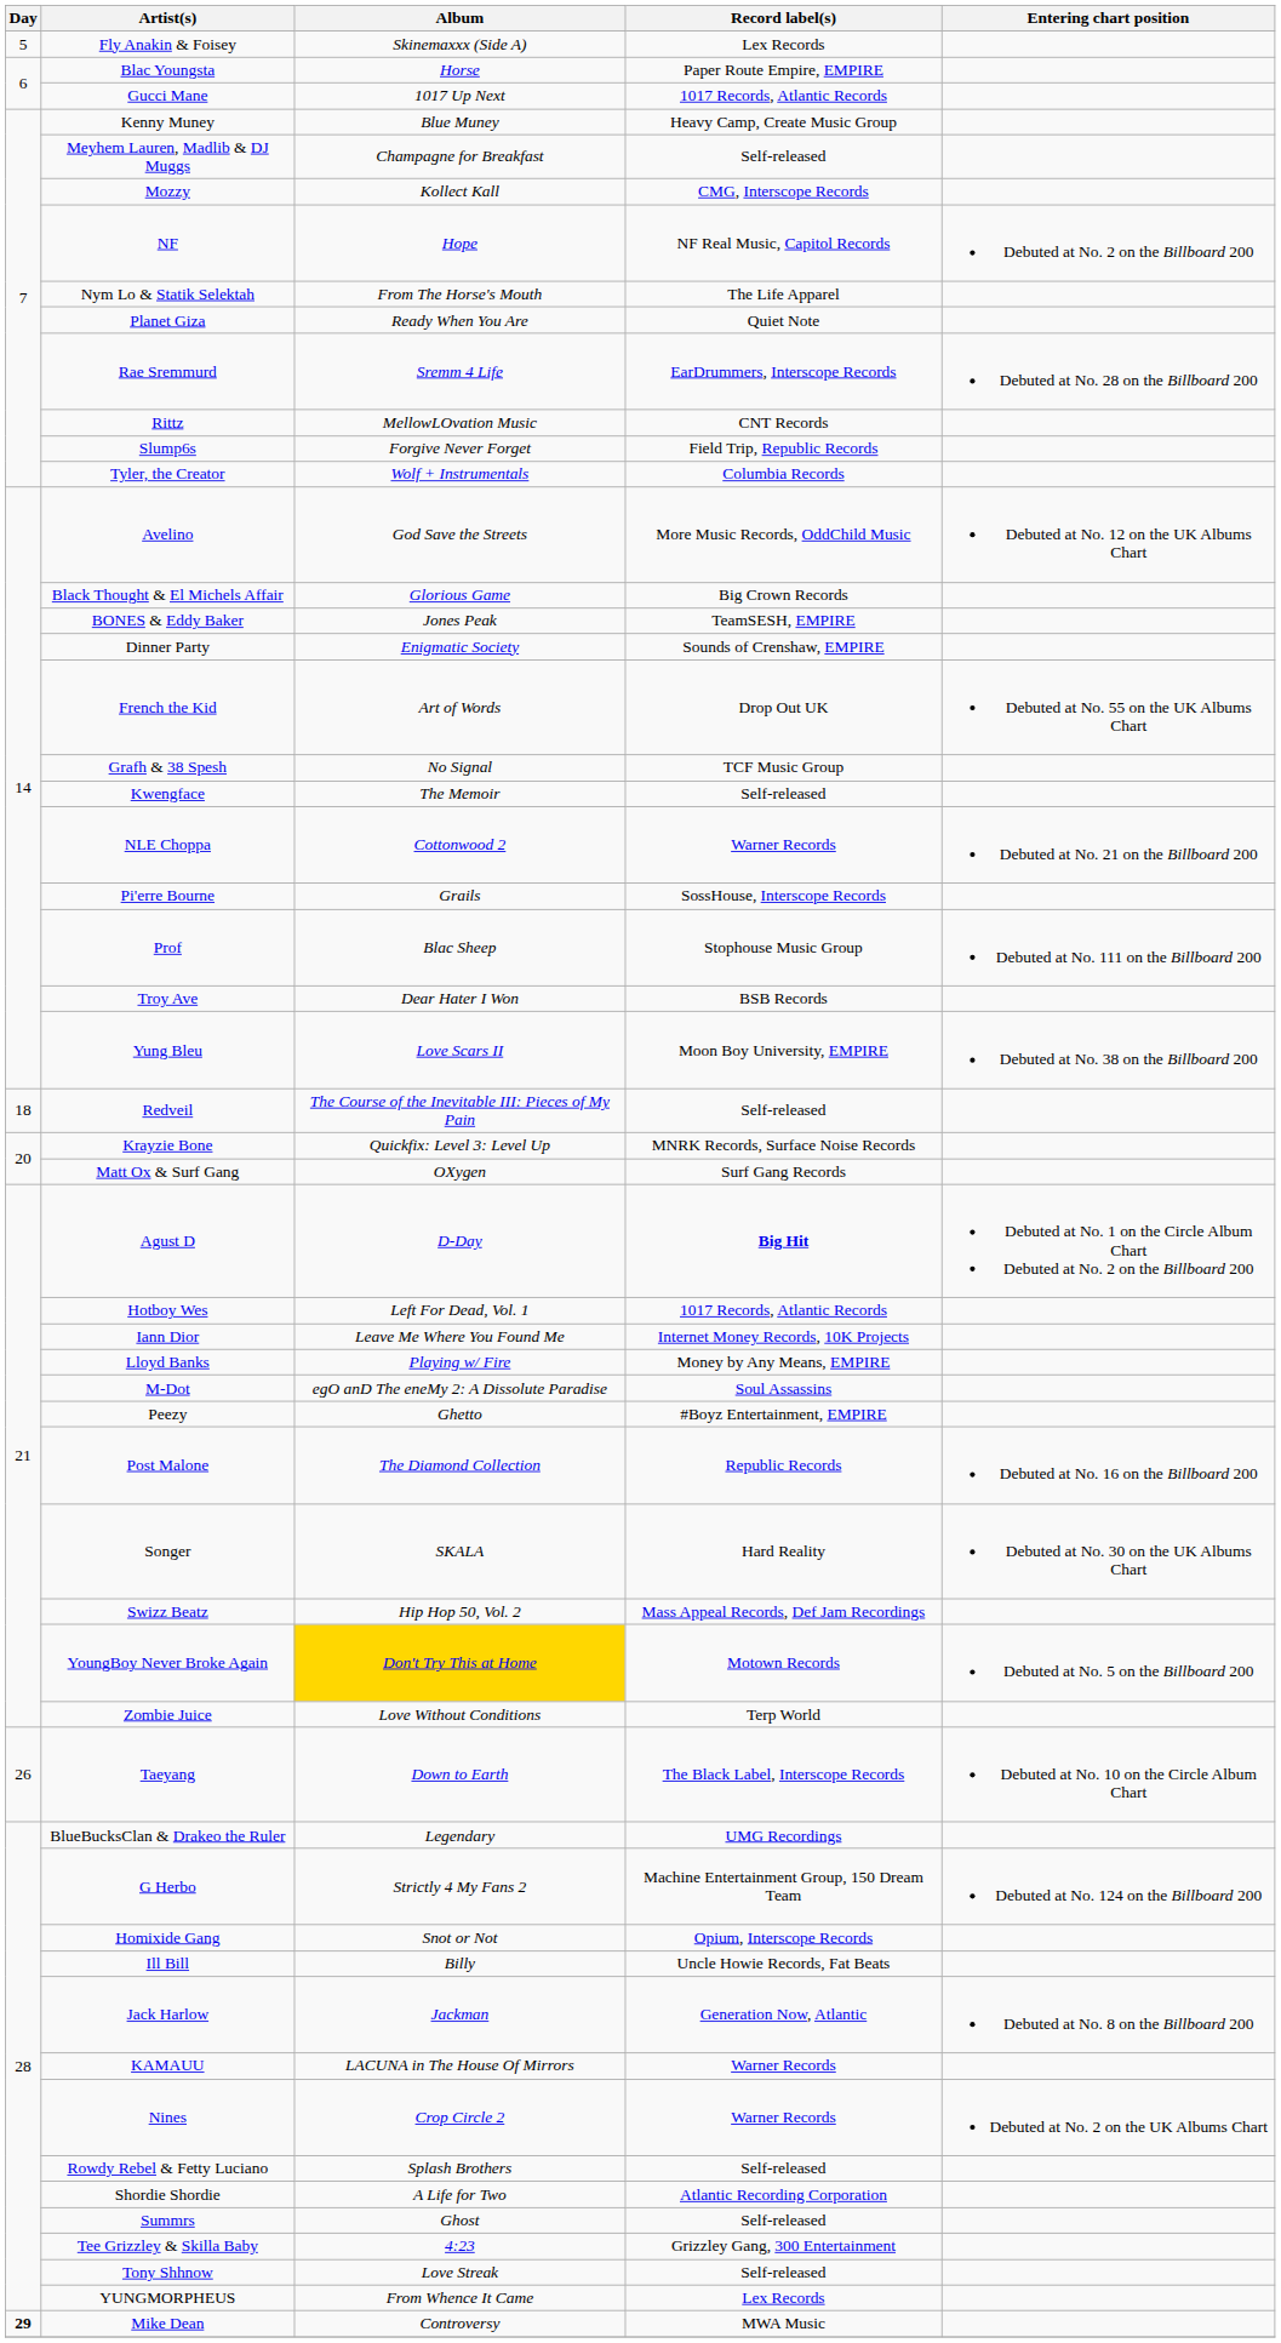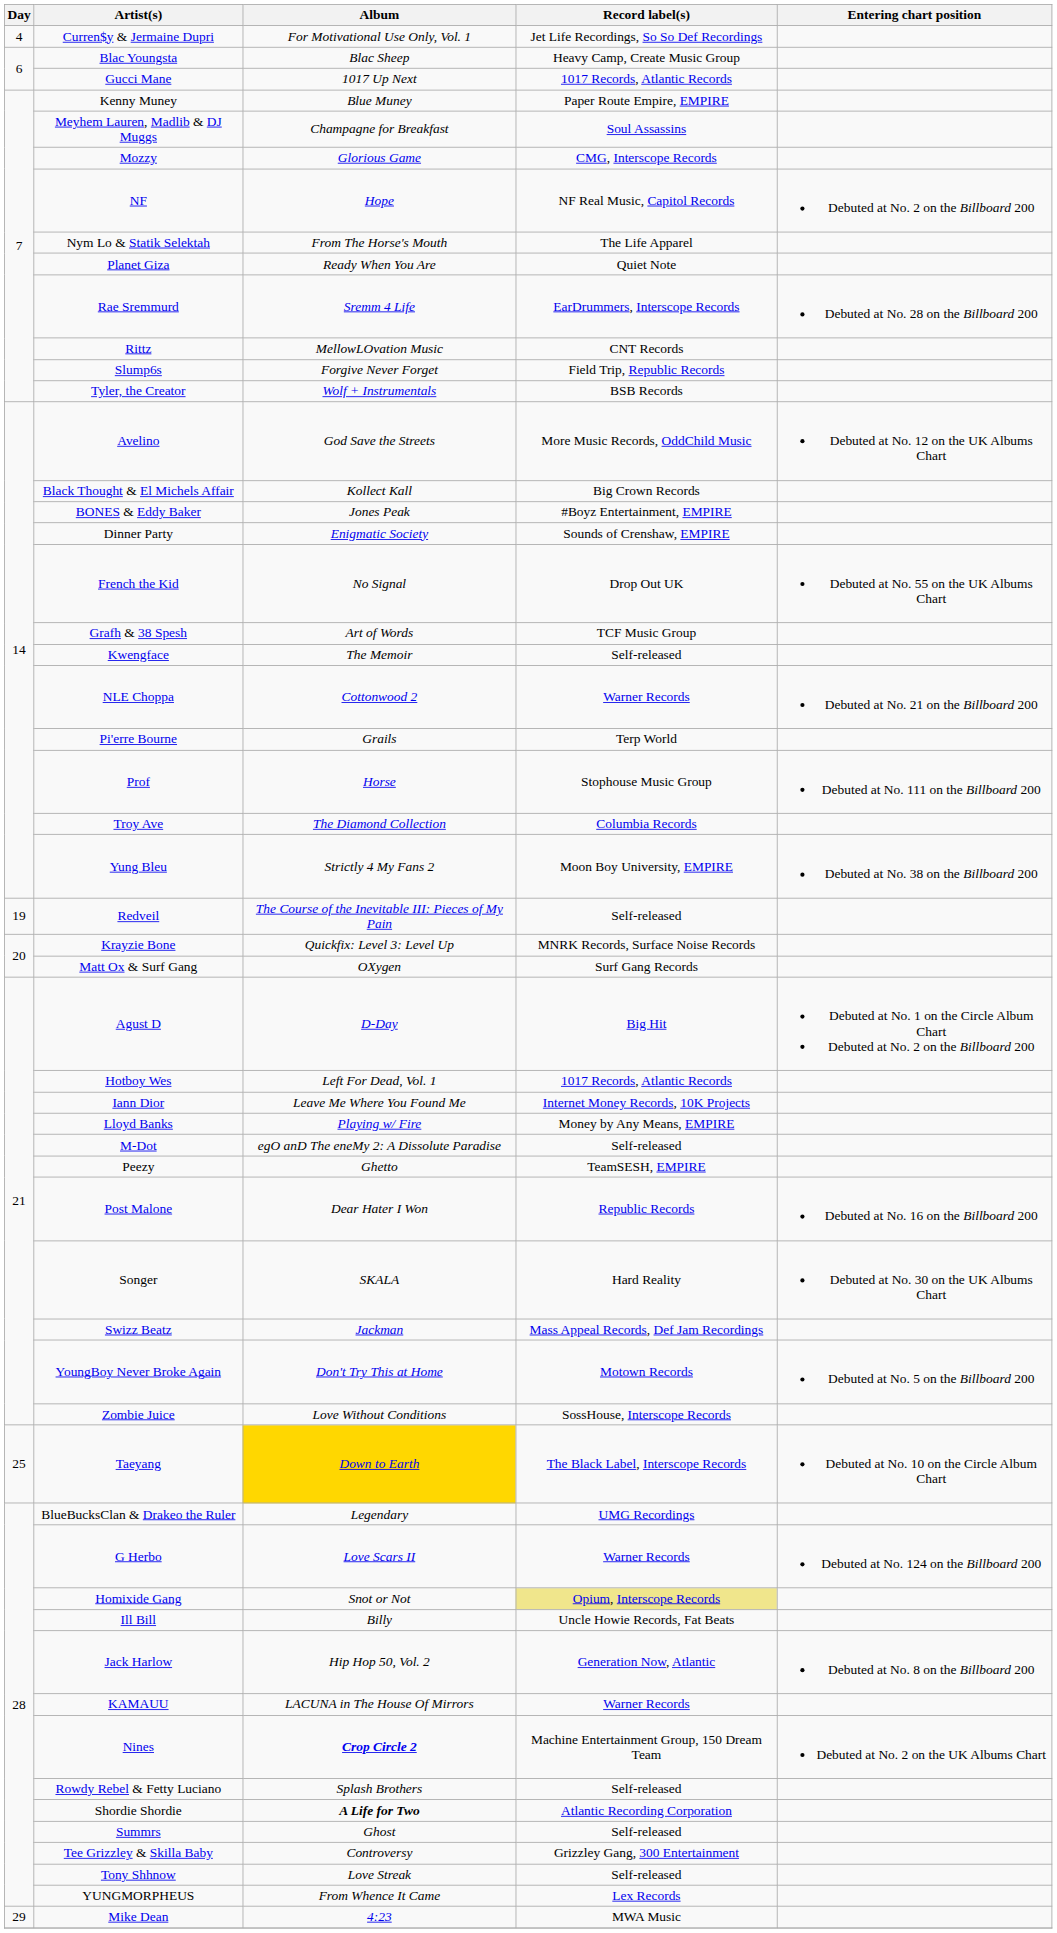 <table class="wikitable" style="text-align:center;">
 <tr>
 <th scope="col">Day</th>
 <th scope="col">Artist(s)</th>
 <th scope="col">Album</th>
 <th scope="col">Record label(s)</th>
 <th scope="col">Entering chart position</th>
 </tr>
 <tr>
-<td>5</td>
-<td><a href='#'>Fly Anakin</a> & Foisey</td>
-<td><em>Skinemaxxx (Side A)</em></td>
-<td>Lex Records</td>
+<td>4</td>
+<td><a href='#'>Curren$y</a> & <a href='#'>Jermaine Dupri</a></td>
+<td><em>For Motivational Use Only, Vol. 1</em></td>
+<td>Jet Life Recordings, <a href='#'>So So Def Recordings</a></td>
 <td></td>
 </tr>
 <tr>
 <td rowspan="2">6</td>
 <td><a href='#'>Blac Youngsta</a></td>
-<td><em><a href='#'>Horse</a></em></td>
-<td>Paper Route Empire, <a href='#'>EMPIRE</a></td>
+<td><em>Blac Sheep</em></td>
+<td>Heavy Camp, Create Music Group</td>
 <td></td>
 </tr>
 <tr>
 <td><a href='#'>Gucci Mane</a></td>
 <td><em>1017 Up Next</em></td>
 <td><a href='#'>1017 Records</a>, <a href='#'>Atlantic Records</a></td>
 <td></td>
 </tr>
 <tr>
 <td rowspan="10">7</td>
 <td>Kenny Muney</td>
 <td><em>Blue Muney</em></td>
-<td>Heavy Camp, Create Music Group</td>
+<td>Paper Route Empire, <a href='#'>EMPIRE</a></td>
 <td></td>
 </tr>
 <tr>
 <td><a href='#'>Meyhem Lauren</a>, <a href='#'>Madlib</a> & <a href='#'>DJ Muggs</a></td>
 <td><em>Champagne for Breakfast</em></td>
-<td>Self-released</td>
+<td><a href='#'>Soul Assassins</a></td>
 <td></td>
 </tr>
 <tr>
 <td><a href='#'>Mozzy</a></td>
-<td><em>Kollect Kall</em></td>
+<td><em><a href='#'>Glorious Game</a></em></td>
 <td><a href='#'>CMG</a>, <a href='#'>Interscope Records</a></td>
 <td></td>
 </tr>
 <tr>
 <td><a href='#'>NF</a></td>
 <td><em><a href='#'>Hope</a></em></td>
 <td>NF Real Music, <a href='#'>Capitol Records</a></td>
 <td><br><ul><li>Debuted at No. 2 on the <em>Billboard</em> 200</li></ul></td>
 </tr>
 <tr>
 <td>Nym Lo & <a href='#'>Statik Selektah</a></td>
 <td><em>From The Horse's Mouth</em></td>
 <td>The Life Apparel</td>
 <td></td>
 </tr>
 <tr>
 <td><a href='#'>Planet Giza</a></td>
 <td><em>Ready When You Are</em></td>
 <td>Quiet Note</td>
 <td></td>
 </tr>
 <tr>
 <td><a href='#'>Rae Sremmurd</a></td>
 <td><em><a href='#'>Sremm 4 Life</a></em></td>
 <td><a href='#'>EarDrummers</a>, <a href='#'>Interscope Records</a></td>
 <td><br><ul><li>Debuted at No. 28 on the <em>Billboard</em> 200</li></ul></td>
 </tr>
 <tr>
 <td><a href='#'>Rittz</a></td>
 <td><em>MellowLOvation Music</em></td>
 <td>CNT Records</td>
 <td></td>
 </tr>
 <tr>
 <td><a href='#'>Slump6s</a></td>
 <td><em>Forgive Never Forget</em></td>
 <td>Field Trip, <a href='#'>Republic Records</a></td>
 <td></td>
 </tr>
 <tr>
 <td><a href='#'>Tyler, the Creator</a></td>
 <td><em><a href='#'>Wolf + Instrumentals</a></em></td>
-<td><a href='#'>Columbia Records</a></td>
+<td>BSB Records</td>
 <td></td>
 </tr>
 <tr>
 <td rowspan="12">14</td>
 <td><a href='#'>Avelino</a></td>
 <td><em>God Save the Streets</em></td>
 <td>More Music Records, <a href='#'>OddChild Music</a></td>
 <td><br><ul><li>Debuted at No. 12 on the UK Albums Chart</li></ul></td>
 </tr>
 <tr>
 <td><a href='#'>Black Thought</a> & <a href='#'>El Michels Affair</a></td>
-<td><em><a href='#'>Glorious Game</a></em></td>
+<td><em>Kollect Kall</em></td>
 <td>Big Crown Records</td>
 <td></td>
 </tr>
 <tr>
 <td><a href='#'>BONES</a> & <a href='#'>Eddy Baker</a></td>
 <td><em>Jones Peak</em></td>
-<td>TeamSESH, <a href='#'>EMPIRE</a></td>
+<td>#Boyz Entertainment, <a href='#'>EMPIRE</a></td>
 <td></td>
 </tr>
 <tr>
 <td>Dinner Party</td>
 <td><em><a href='#'>Enigmatic Society</a></em></td>
 <td>Sounds of Crenshaw, <a href='#'>EMPIRE</a></td>
 <td></td>
 </tr>
 <tr>
 <td><a href='#'>French the Kid</a></td>
-<td><em>Art of Words</em></td>
+<td><em>No Signal</em></td>
 <td>Drop Out UK</td>
 <td><br><ul><li>Debuted at No. 55 on the UK Albums Chart</li></ul></td>
 </tr>
 <tr>
 <td><a href='#'>Grafh</a> & <a href='#'>38 Spesh</a></td>
-<td><em>No Signal</em></td>
+<td><em>Art of Words</em></td>
 <td>TCF Music Group</td>
 <td></td>
 </tr>
 <tr>
 <td><a href='#'>Kwengface</a></td>
 <td><em>The Memoir</em></td>
 <td>Self-released</td>
 <td></td>
 </tr>
 <tr>
 <td><a href='#'>NLE Choppa</a></td>
 <td><em><a href='#'>Cottonwood 2</a></em></td>
 <td><a href='#'>Warner Records</a></td>
 <td><br><ul><li>Debuted at No. 21 on the <em>Billboard</em> 200</li></ul></td>
 </tr>
 <tr>
 <td><a href='#'>Pi'erre Bourne</a></td>
 <td><em>Grails</em></td>
-<td>SossHouse, <a href='#'>Interscope Records</a></td>
+<td>Terp World</td>
 <td></td>
 </tr>
 <tr>
 <td><a href='#'>Prof</a></td>
-<td><em>Blac Sheep</em></td>
+<td><em><a href='#'>Horse</a></em></td>
 <td>Stophouse Music Group</td>
 <td><br><ul><li>Debuted at No. 111 on the <em>Billboard</em> 200</li></ul></td>
 </tr>
 <tr>
 <td><a href='#'>Troy Ave</a></td>
-<td><em>Dear Hater I Won</em></td>
-<td>BSB Records</td>
+<td><em><a href='#'>The Diamond Collection</a></em></td>
+<td><a href='#'>Columbia Records</a></td>
 <td></td>
 </tr>
 <tr>
 <td><a href='#'>Yung Bleu</a></td>
-<td><em><a href='#'>Love Scars II</a></em></td>
+<td><em>Strictly 4 My Fans 2</em></td>
 <td>Moon Boy University, <a href='#'>EMPIRE</a></td>
 <td><br><ul><li>Debuted at No. 38 on the <em>Billboard</em> 200</li></ul></td>
 </tr>
 <tr>
-<td>18</td>
+<td>19</td>
 <td><a href='#'>Redveil</a></td>
 <td><em><a href='#'>The Course of the Inevitable III: Pieces of My Pain</a></em></td>
 <td>Self-released</td>
 <td></td>
 </tr>
 <tr>
 <td rowspan="2">20</td>
 <td><a href='#'>Krayzie Bone</a></td>
 <td><em>Quickfix: Level 3: Level Up</em></td>
 <td>MNRK Records, Surface Noise Records</td>
 <td></td>
 </tr>
 <tr>
 <td><a href='#'>Matt Ox</a> & Surf Gang</td>
 <td><em>OXygen</em></td>
 <td>Surf Gang Records</td>
 <td></td>
 </tr>
 <tr>
 <td rowspan="11">21</td>
 <td><a href='#'>Agust D</a></td>
 <td><em><a href='#'>D-Day</a></em></td>
-<td><strong><a href='#'>Big Hit</a></strong></td>
+<td><a href='#'>Big Hit</a></td>
 <td><br><ul><li>Debuted at No. 1 on the Circle Album Chart</li><li>Debuted at No. 2 on the <em>Billboard</em> 200</li></ul></td>
 </tr>
 <tr>
 <td><a href='#'>Hotboy Wes</a></td>
 <td><em>Left For Dead, Vol. 1</em></td>
 <td><a href='#'>1017 Records</a>, <a href='#'>Atlantic Records</a></td>
 <td></td>
 </tr>
 <tr>
 <td><a href='#'>Iann Dior</a></td>
 <td><em>Leave Me Where You Found Me</em></td>
 <td><a href='#'>Internet Money Records</a>, <a href='#'>10K Projects</a></td>
 <td></td>
 </tr>
 <tr>
 <td><a href='#'>Lloyd Banks</a></td>
 <td><em><a href='#'>Playing w/ Fire</a></em></td>
 <td>Money by Any Means, <a href='#'>EMPIRE</a></td>
 <td></td>
 </tr>
 <tr>
 <td><a href='#'>M-Dot</a></td>
 <td><em>egO anD The eneMy 2: A Dissolute Paradise</em></td>
-<td><a href='#'>Soul Assassins</a></td>
+<td>Self-released</td>
 <td></td>
 </tr>
 <tr>
 <td>Peezy</td>
 <td><em>Ghetto</em></td>
-<td>#Boyz Entertainment, <a href='#'>EMPIRE</a></td>
+<td>TeamSESH, <a href='#'>EMPIRE</a></td>
 <td></td>
 </tr>
 <tr>
 <td><a href='#'>Post Malone</a></td>
-<td><em><a href='#'>The Diamond Collection</a></em></td>
+<td><em>Dear Hater I Won</em></td>
 <td><a href='#'>Republic Records</a></td>
 <td><br><ul><li>Debuted at No. 16 on the <em>Billboard</em> 200</li></ul></td>
 </tr>
 <tr>
 <td>Songer</td>
 <td><em>SKALA</em></td>
 <td>Hard Reality</td>
 <td><br><ul><li>Debuted at No. 30 on the UK Albums Chart</li></ul></td>
 </tr>
 <tr>
 <td><a href='#'>Swizz Beatz</a></td>
-<td><em>Hip Hop 50, Vol. 2</em></td>
+<td><em><a href='#'>Jackman</a></em></td>
 <td><a href='#'>Mass Appeal Records</a>, <a href='#'>Def Jam Recordings</a></td>
 <td></td>
 </tr>
 <tr>
 <td><a href='#'>YoungBoy Never Broke Again</a></td>
-<td style="background: gold;"><em><a href='#'>Don't Try This at Home</a></em></td>
+<td><em><a href='#'>Don't Try This at Home</a></em></td>
 <td><a href='#'>Motown Records</a></td>
 <td><br><ul><li>Debuted at No. 5 on the <em>Billboard</em> 200</li></ul></td>
 </tr>
 <tr>
 <td><a href='#'>Zombie Juice</a></td>
 <td><em>Love Without Conditions</em></td>
-<td>Terp World</td>
+<td>SossHouse, <a href='#'>Interscope Records</a></td>
 <td></td>
 </tr>
 <tr>
-<td>26</td>
+<td>25</td>
 <td><a href='#'>Taeyang</a></td>
-<td><em><a href='#'>Down to Earth</a></em></td>
+<td style="background: gold;"><em><a href='#'>Down to Earth</a></em></td>
 <td><a href='#'>The Black Label</a>, <a href='#'>Interscope Records</a></td>
 <td><br><ul><li>Debuted at No. 10 on the Circle Album Chart</li></ul></td>
 </tr>
 <tr>
 <td rowspan="13">28</td>
 <td>BlueBucksClan & <a href='#'>Drakeo the Ruler</a></td>
 <td><em>Legendary</em></td>
 <td><a href='#'>UMG Recordings</a></td>
 <td></td>
 </tr>
 <tr>
 <td><a href='#'>G Herbo</a></td>
-<td><em>Strictly 4 My Fans 2</em></td>
-<td>Machine Entertainment Group, 150 Dream Team</td>
+<td><em><a href='#'>Love Scars II</a></em></td>
+<td><a href='#'>Warner Records</a></td>
 <td><br><ul><li>Debuted at No. 124 on the <em>Billboard</em> 200</li></ul></td>
 </tr>
 <tr>
 <td><a href='#'>Homixide Gang</a></td>
 <td><em>Snot or Not</em></td>
-<td><a href='#'>Opium</a>, <a href='#'>Interscope Records</a></td>
+<td style="background: khaki;"><a href='#'>Opium</a>, <a href='#'>Interscope Records</a></td>
 <td></td>
 </tr>
 <tr>
 <td><a href='#'>Ill Bill</a></td>
 <td><em>Billy</em></td>
 <td>Uncle Howie Records, Fat Beats</td>
 <td></td>
 </tr>
 <tr>
 <td><a href='#'>Jack Harlow</a></td>
-<td><em><a href='#'>Jackman</a></em></td>
+<td><em>Hip Hop 50, Vol. 2</em></td>
 <td><a href='#'>Generation Now</a>, <a href='#'>Atlantic</a></td>
 <td><br><ul><li>Debuted at No. 8 on the <em>Billboard</em> 200</li></ul></td>
 </tr>
 <tr>
 <td><a href='#'>KAMAUU</a></td>
 <td><em>LACUNA in The House Of Mirrors</em></td>
 <td><a href='#'>Warner Records</a></td>
 <td></td>
 </tr>
 <tr>
 <td><a href='#'>Nines</a></td>
-<td><em><a href='#'>Crop Circle 2</a></em></td>
-<td><a href='#'>Warner Records</a></td>
+<td><strong><em><a href='#'>Crop Circle 2</a></em></strong></td>
+<td>Machine Entertainment Group, 150 Dream Team</td>
 <td><br><ul><li>Debuted at No. 2 on the UK Albums Chart</li></ul></td>
 </tr>
 <tr>
 <td><a href='#'>Rowdy Rebel</a> & Fetty Luciano</td>
 <td><em>Splash Brothers</em></td>
 <td>Self-released</td>
 <td></td>
 </tr>
 <tr>
 <td>Shordie Shordie</td>
-<td><em>A Life for Two</em></td>
+<td><strong><em>A Life for Two</em></strong></td>
 <td><a href='#'>Atlantic Recording Corporation</a></td>
 <td></td>
 </tr>
 <tr>
 <td><a href='#'>Summrs</a></td>
 <td><em>Ghost</em></td>
 <td>Self-released</td>
 <td></td>
 </tr>
 <tr>
 <td><a href='#'>Tee Grizzley</a> & <a href='#'>Skilla Baby</a></td>
-<td><em><a href='#'>4:23</a></em></td>
+<td><em>Controversy</em></td>
 <td>Grizzley Gang, <a href='#'>300 Entertainment</a></td>
 <td></td>
 </tr>
 <tr>
 <td><a href='#'>Tony Shhnow</a></td>
 <td><em>Love Streak</em></td>
 <td>Self-released</td>
 <td></td>
 </tr>
 <tr>
 <td>YUNGMORPHEUS</td>
 <td><em>From Whence It Came</em></td>
 <td><a href='#'>Lex Records</a></td>
 <td></td>
 </tr>
 <tr>
-<td><strong>29</strong></td>
+<td>29</td>
 <td><a href='#'>Mike Dean</a></td>
-<td><em>Controversy</em></td>
+<td><em><a href='#'>4:23</a></em></td>
 <td>MWA Music</td>
 <td></td>
 </tr>
 <tr>
 </tr>
 </table>
